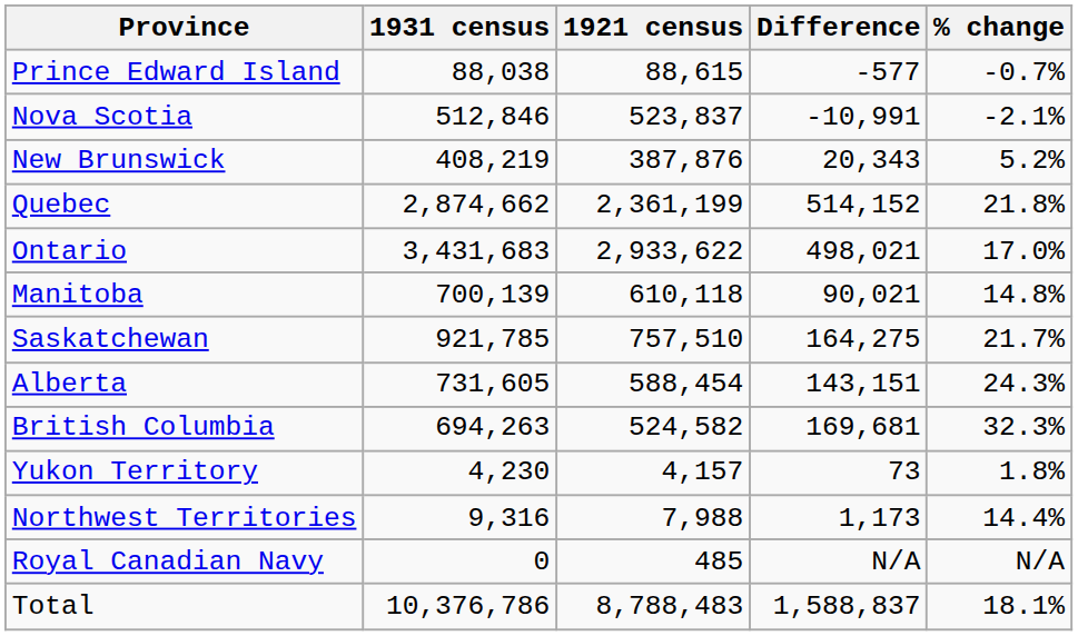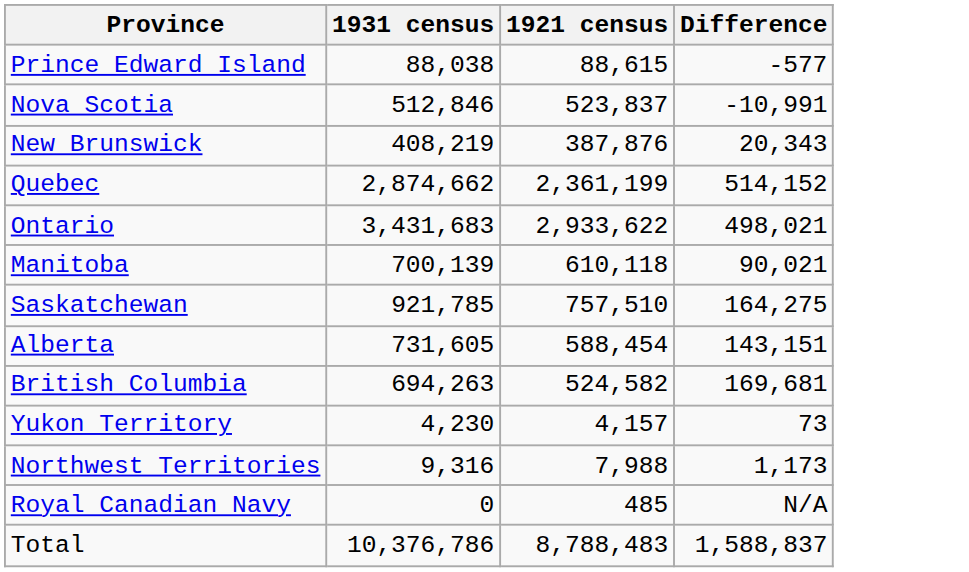 <table class="sortable wikitable">
 <tr>
 <th>Province</th>
 <th>1931 census</th>
 <th>1921 census</th>
 <th>Difference</th>
-<th>% change</th>
 </tr>
 <tr>
 <td><a href='#'>Prince Edward Island</a></td>
 <td align="right">88,038</td>
 <td align="right">88,615</td>
 <td align="right">-577</td>
-<td align="right">-0.7%</td>
 </tr>
 <tr>
 <td><a href='#'>Nova Scotia</a></td>
 <td align="right">512,846</td>
 <td align="right">523,837</td>
 <td align="right">-10,991</td>
-<td align="right">-2.1%</td>
 </tr>
 <tr>
 <td><a href='#'>New Brunswick</a></td>
 <td align="right">408,219</td>
 <td align="right">387,876</td>
 <td align="right">20,343</td>
-<td align="right">5.2%</td>
 </tr>
 <tr>
 <td><a href='#'>Quebec</a></td>
 <td align="right">2,874,662</td>
 <td align="right">2,361,199</td>
 <td align="right">514,152</td>
-<td align="right">21.8%</td>
 </tr>
 <tr>
 <td><a href='#'>Ontario</a></td>
 <td align="right">3,431,683</td>
 <td align="right">2,933,622</td>
 <td align="right">498,021</td>
-<td align="right">17.0%</td>
 </tr>
 <tr>
 <td><a href='#'>Manitoba</a></td>
 <td align="right">700,139</td>
 <td align="right">610,118</td>
 <td align="right">90,021</td>
-<td align="right">14.8%</td>
 </tr>
 <tr>
 <td><a href='#'>Saskatchewan</a></td>
 <td align="right">921,785</td>
 <td align="right">757,510</td>
 <td align="right">164,275</td>
-<td align="right">21.7%</td>
 </tr>
 <tr>
 <td><a href='#'>Alberta</a></td>
 <td align="right">731,605</td>
 <td align="right">588,454</td>
 <td align="right">143,151</td>
-<td align="right">24.3%</td>
 </tr>
 <tr>
 <td><a href='#'>British Columbia</a></td>
 <td align="right">694,263</td>
 <td align="right">524,582</td>
 <td align="right">169,681</td>
-<td align="right">32.3%</td>
 </tr>
 <tr>
 <td><a href='#'>Yukon Territory</a></td>
 <td align="right">4,230</td>
 <td align="right">4,157</td>
 <td align="right">73</td>
-<td align="right">1.8%</td>
 </tr>
 <tr>
 <td><a href='#'>Northwest Territories</a></td>
 <td align="right">9,316</td>
 <td align="right">7,988</td>
 <td align="right">1,173</td>
-<td align="right">14.4%</td>
 </tr>
 <tr>
 <td><a href='#'>Royal Canadian Navy</a></td>
 <td align="right">0</td>
 <td align="right">485</td>
-<td align="right">N/A</td>
 <td align="right">N/A</td>
 </tr>
 <tr>
 <td>Total</td>
 <td align="right">10,376,786</td>
 <td align="right">8,788,483</td>
 <td align="right">1,588,837</td>
-<td align="right">18.1%</td>
 </tr>
 </table>
